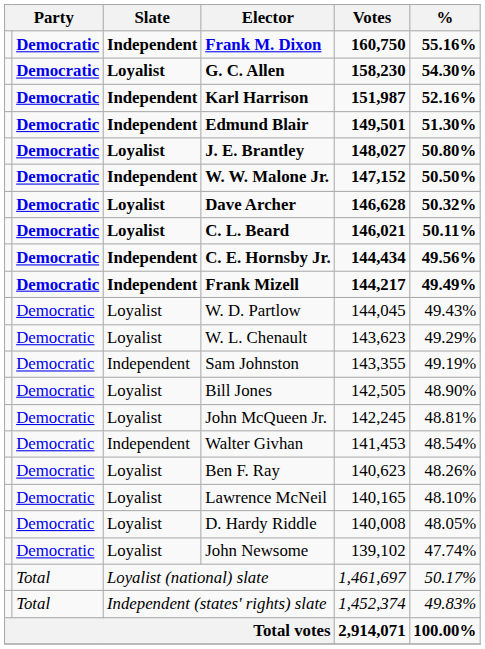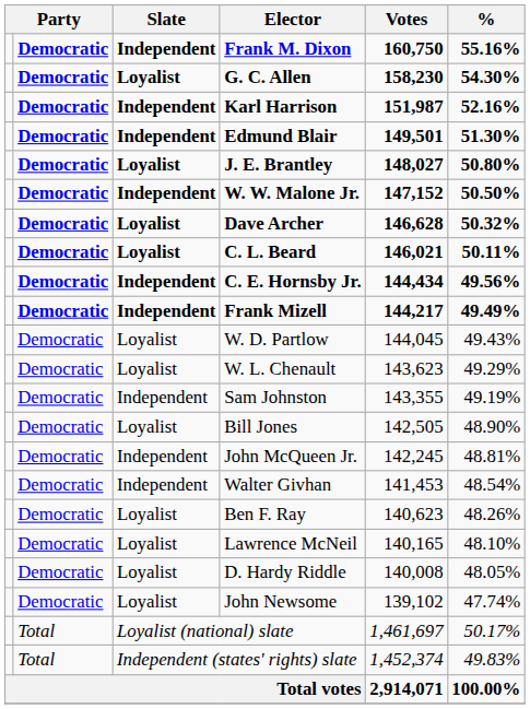 <table class="wikitable">
 <tr>
 <th colspan=2>Party</th>
 <th>Slate</th>
 <th>Elector</th>
 <th>Votes</th>
 <th>%</th>
 </tr>
 <tr style="font-weight:bold">
 <td bgcolor=></td>
 <td><a href='#'>Democratic</a></td>
 <td>Independent</td>
 <td><a href='#'>Frank M. Dixon</a></td>
 <td align=right>160,750</td>
 <td align=right>55.16%</td>
 </tr>
 <tr style="font-weight:bold">
 <td bgcolor=></td>
 <td><a href='#'>Democratic</a></td>
 <td>Loyalist</td>
 <td>G. C. Allen</td>
 <td align=right>158,230</td>
 <td align=right>54.30%</td>
 </tr>
 <tr style="font-weight:bold">
 <td bgcolor=></td>
 <td><a href='#'>Democratic</a></td>
 <td>Independent</td>
 <td>Karl Harrison</td>
 <td align=right>151,987</td>
 <td align=right>52.16%</td>
 </tr>
 <tr style="font-weight:bold">
 <td bgcolor=></td>
 <td><a href='#'>Democratic</a></td>
 <td>Independent</td>
 <td>Edmund Blair</td>
 <td align=right>149,501</td>
 <td align=right>51.30%</td>
 </tr>
 <tr style="font-weight:bold">
 <td bgcolor=></td>
 <td><a href='#'>Democratic</a></td>
 <td>Loyalist</td>
 <td>J. E. Brantley</td>
 <td align=right>148,027</td>
 <td align=right>50.80%</td>
 </tr>
 <tr style="font-weight:bold">
 <td bgcolor=></td>
 <td><a href='#'>Democratic</a></td>
 <td>Independent</td>
 <td>W. W. Malone Jr.</td>
 <td align=right>147,152</td>
 <td align=right>50.50%</td>
 </tr>
 <tr style="font-weight:bold">
 <td bgcolor=></td>
 <td><a href='#'>Democratic</a></td>
 <td>Loyalist</td>
 <td>Dave Archer</td>
 <td align=right>146,628</td>
 <td align=right>50.32%</td>
 </tr>
 <tr style="font-weight:bold">
 <td bgcolor=></td>
 <td><a href='#'>Democratic</a></td>
 <td>Loyalist</td>
 <td>C. L. Beard</td>
 <td align=right>146,021</td>
 <td align=right>50.11%</td>
 </tr>
 <tr style="font-weight:bold">
 <td bgcolor=></td>
 <td><a href='#'>Democratic</a></td>
 <td>Independent</td>
 <td>C. E. Hornsby Jr.</td>
 <td align=right>144,434</td>
 <td align=right>49.56%</td>
 </tr>
 <tr style="font-weight:bold">
 <td bgcolor=></td>
 <td><a href='#'>Democratic</a></td>
 <td>Independent</td>
 <td>Frank Mizell</td>
 <td align=right>144,217</td>
 <td align=right>49.49%</td>
 </tr>
 <tr>
 <td bgcolor=></td>
 <td><a href='#'>Democratic</a></td>
 <td>Loyalist</td>
 <td>W. D. Partlow</td>
 <td align=right>144,045</td>
 <td align=right>49.43%</td>
 </tr>
 <tr>
 <td bgcolor=></td>
 <td><a href='#'>Democratic</a></td>
 <td>Loyalist</td>
 <td>W. L. Chenault</td>
 <td align=right>143,623</td>
 <td align=right>49.29%</td>
 </tr>
 <tr>
 <td bgcolor=></td>
 <td><a href='#'>Democratic</a></td>
 <td>Independent</td>
 <td>Sam Johnston</td>
 <td align=right>143,355</td>
 <td align=right>49.19%</td>
 </tr>
 <tr>
 <td bgcolor=></td>
 <td><a href='#'>Democratic</a></td>
 <td>Loyalist</td>
 <td>Bill Jones</td>
 <td align=right>142,505</td>
 <td align=right>48.90%</td>
 </tr>
 <tr>
 <td bgcolor=></td>
 <td><a href='#'>Democratic</a></td>
-<td>Loyalist</td>
+<td>Independent</td>
 <td>John McQueen Jr.</td>
 <td align=right>142,245</td>
 <td align=right>48.81%</td>
 </tr>
 <tr>
 <td bgcolor=></td>
 <td><a href='#'>Democratic</a></td>
 <td>Independent</td>
 <td>Walter Givhan</td>
 <td align=right>141,453</td>
 <td align=right>48.54%</td>
 </tr>
 <tr>
 <td bgcolor=></td>
 <td><a href='#'>Democratic</a></td>
 <td>Loyalist</td>
 <td>Ben F. Ray</td>
 <td align=right>140,623</td>
 <td align=right>48.26%</td>
 </tr>
 <tr>
 <td bgcolor=></td>
 <td><a href='#'>Democratic</a></td>
 <td>Loyalist</td>
 <td>Lawrence McNeil</td>
 <td align=right>140,165</td>
 <td align=right>48.10%</td>
 </tr>
 <tr>
 <td bgcolor=></td>
 <td><a href='#'>Democratic</a></td>
 <td>Loyalist</td>
 <td>D. Hardy Riddle</td>
 <td align=right>140,008</td>
 <td align=right>48.05%</td>
 </tr>
 <tr>
 <td bgcolor=></td>
 <td><a href='#'>Democratic</a></td>
 <td>Loyalist</td>
 <td>John Newsome</td>
 <td align=right>139,102</td>
 <td align=right>47.74%</td>
 </tr>
 <tr>
 <td></td>
 <td><em>Total</em></td>
 <td colspan=2><em>Loyalist (national) slate</em></td>
 <td align=right><em>1,461,697</em></td>
 <td align=right><em>50.17%</em></td>
 </tr>
 <tr>
 <td></td>
 <td><em>Total</em></td>
 <td colspan=2><em>Independent (states' rights) slate</em></td>
 <td align=right><em>1,452,374</em></td>
 <td align=right><em>49.83%</em></td>
 </tr>
 <tr>
 <th colspan=4 style=text-align:right>Total votes</th>
 <td align=right><strong>2,914,071</strong></td>
 <td align=right><strong>100.00%</strong></td>
 </tr>
 <tr>
 </tr>
 </table>
